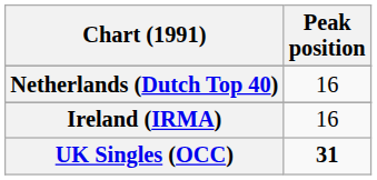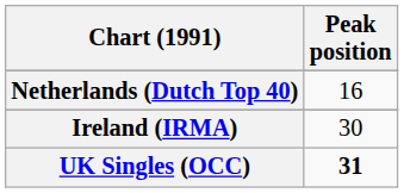 <table class="wikitable sortable plainrowheaders" style="text-align:center">
 <tr>
 <th scope="col">Chart (1991)</th>
 <th scope="col">Peak<br>position</th>
 </tr>
 <tr>
 </tr>
 <tr>
 <th scope="row">Netherlands (<a href='#'>Dutch Top 40</a>)</th>
 <td>16</td>
 </tr>
 <tr>
 </tr>
 <tr>
 <th scope="row">Ireland (<a href='#'>IRMA</a>)</th>
-<td>16</td>
+<td>30</td>
 </tr>
 <tr>
 <th scope="row"><a href='#'>UK Singles</a> (<a href='#'>OCC</a>)</th>
 <td><strong>31</strong></td>
 </tr>
 </table>
